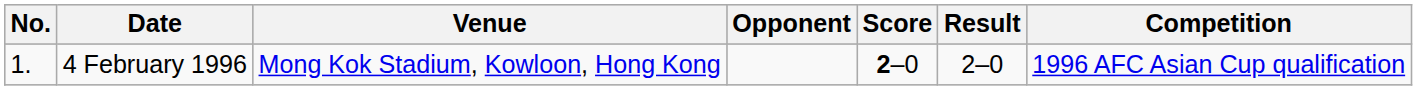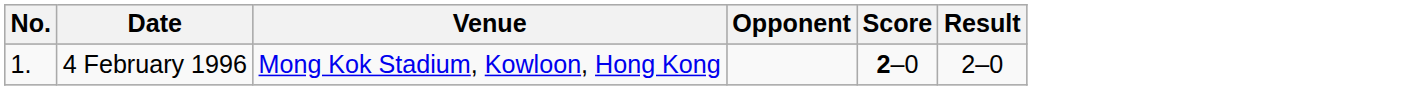 <table class="wikitable">
 <tr>
 <th>No.</th>
 <th>Date</th>
 <th>Venue</th>
 <th>Opponent</th>
 <th>Score</th>
 <th>Result</th>
-<th>Competition</th>
 </tr>
 <tr>
 <td>1.</td>
 <td>4 February 1996</td>
 <td><a href='#'>Mong Kok Stadium</a>, <a href='#'>Kowloon</a>, <a href='#'>Hong Kong</a></td>
 <td></td>
 <td align=center><strong>2</strong>–0</td>
 <td align=center>2–0</td>
-<td><a href='#'>1996 AFC Asian Cup qualification</a></td>
 </tr>
 </table>
